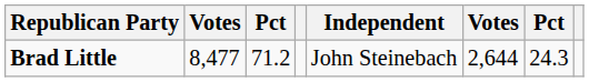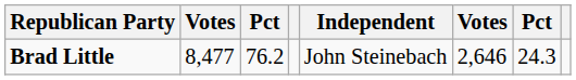 <table class="wikitable">
 <tr>
 <th>Republican Party</th>
 <th>Votes</th>
 <th>Pct</th>
 <th></th>
 <th>Independent</th>
 <th>Votes</th>
 <th>Pct</th>
 <th></th>
 </tr>
 <tr>
 <td><strong>Brad Little</strong></td>
 <td>8,477</td>
-<td>71.2</td>
+<td>76.2</td>
 <td></td>
 <td>John Steinebach</td>
-<td>2,644</td>
+<td>2,646</td>
 <td>24.3</td>
 <td></td>
 </tr>
 </table>
